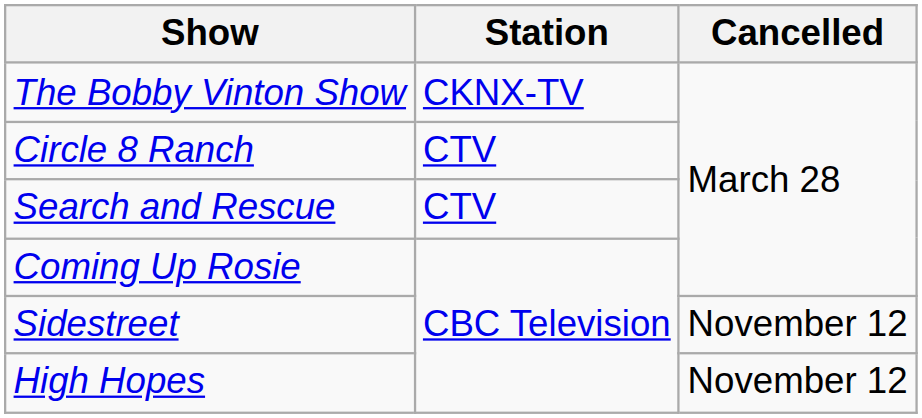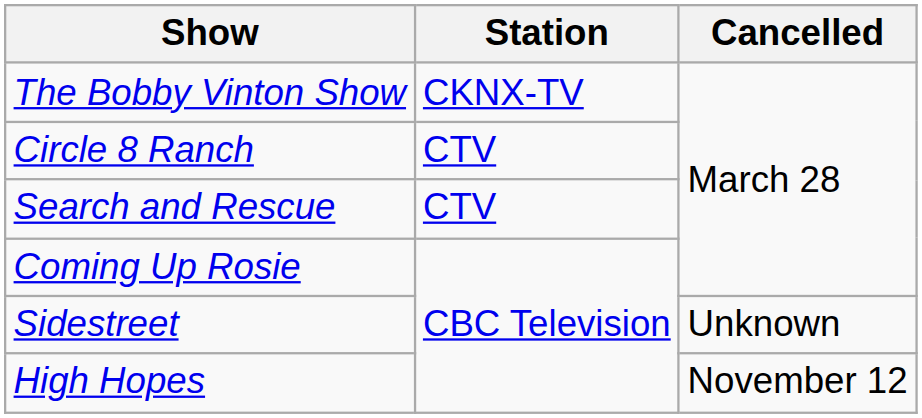 <table class="wikitable">
 <tr>
 <th>Show</th>
 <th>Station</th>
 <th>Cancelled</th>
 </tr>
 <tr>
 <td><em><a href='#'>The Bobby Vinton Show</a></em></td>
 <td><a href='#'>CKNX-TV</a></td>
 <td rowspan="4">March 28</td>
 </tr>
 <tr>
 <td><em><a href='#'>Circle 8 Ranch</a></em></td>
 <td><a href='#'>CTV</a></td>
 </tr>
 <tr>
 <td><em><a href='#'>Search and Rescue</a></em></td>
 <td><a href='#'>CTV</a></td>
 </tr>
 <tr>
 <td><em><a href='#'>Coming Up Rosie</a></em></td>
 <td rowspan="3"><a href='#'>CBC Television</a></td>
 </tr>
 <tr>
 <td><em><a href='#'>Sidestreet</a></em></td>
-<td>November 12</td>
+<td>Unknown</td>
 </tr>
 <tr>
 <td><em><a href='#'>High Hopes</a></em></td>
 <td>November 12</td>
 </tr>
 </table>
